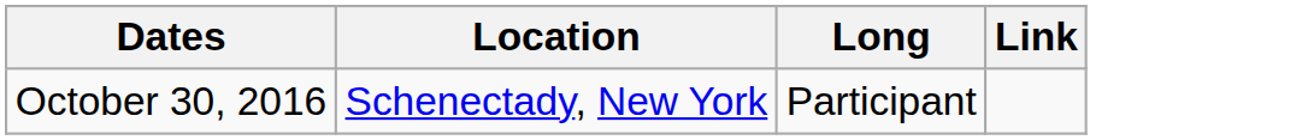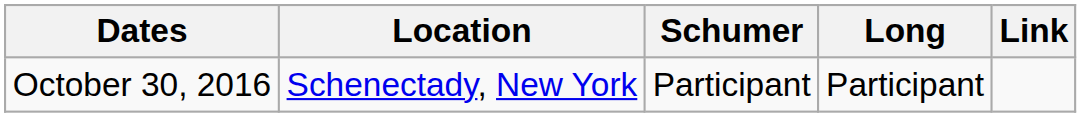 <table class="wikitable" style="text-align:center">
 <tr>
 <th>Dates</th>
 <th>Location</th>
+<th>Schumer</th>
 <th>Long</th>
 <th>Link</th>
 </tr>
 <tr>
 <td>October 30, 2016</td>
 <td><a href='#'>Schenectady</a>, <a href='#'>New York</a></td>
 <td>Participant</td>
+<td>Participant</td>
 <td align=left></td>
 </tr>
 </table>
